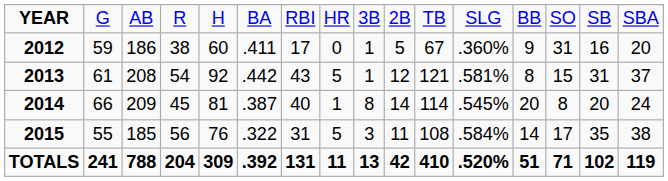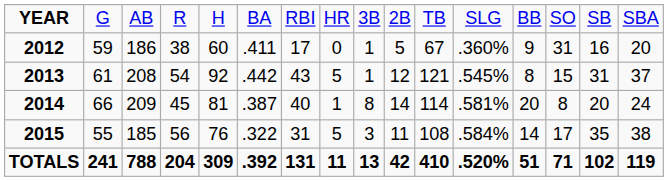 <table class="wikitable">
 <tr align=center>
 <td><strong>YEAR</strong></td>
 <td><a href='#'>G</a></td>
 <td><a href='#'>AB</a></td>
 <td><a href='#'>R</a></td>
 <td><a href='#'>H</a></td>
 <td><a href='#'>BA</a></td>
 <td><a href='#'>RBI</a></td>
 <td><a href='#'>HR</a></td>
 <td><a href='#'>3B</a></td>
 <td><a href='#'>2B</a></td>
 <td><a href='#'>TB</a></td>
 <td><a href='#'>SLG</a></td>
 <td><a href='#'>BB</a></td>
 <td><a href='#'>SO</a></td>
 <td><a href='#'>SB</a></td>
 <td><a href='#'>SBA</a></td>
 </tr>
 <tr align=center>
 <td><strong>2012</strong></td>
 <td>59</td>
 <td>186</td>
 <td>38</td>
 <td>60</td>
 <td>.411</td>
 <td>17</td>
 <td>0</td>
 <td>1</td>
 <td>5</td>
 <td>67</td>
 <td>.360%</td>
 <td>9</td>
 <td>31</td>
 <td>16</td>
 <td>20</td>
 </tr>
 <tr align=center>
 <td><strong>2013</strong></td>
 <td>61</td>
 <td>208</td>
 <td>54</td>
 <td>92</td>
 <td>.442</td>
 <td>43</td>
 <td>5</td>
 <td>1</td>
 <td>12</td>
 <td>121</td>
-<td>.581%</td>
+<td>.545%</td>
 <td>8</td>
 <td>15</td>
 <td>31</td>
 <td>37</td>
 </tr>
 <tr align=center>
 <td><strong>2014</strong></td>
 <td>66</td>
 <td>209</td>
 <td>45</td>
 <td>81</td>
 <td>.387</td>
 <td>40</td>
 <td>1</td>
 <td>8</td>
 <td>14</td>
 <td>114</td>
-<td>.545%</td>
+<td>.581%</td>
 <td>20</td>
 <td>8</td>
 <td>20</td>
 <td>24</td>
 </tr>
 <tr align=center>
 <td><strong>2015</strong></td>
 <td>55</td>
 <td>185</td>
 <td>56</td>
 <td>76</td>
 <td>.322</td>
 <td>31</td>
 <td>5</td>
 <td>3</td>
 <td>11</td>
 <td>108</td>
 <td>.584%</td>
 <td>14</td>
 <td>17</td>
 <td>35</td>
 <td>38</td>
 </tr>
 <tr align=center>
 <td><strong>TOTALS</strong></td>
 <td><strong>241</strong></td>
 <td><strong>788</strong></td>
 <td><strong>204</strong></td>
 <td><strong>309</strong></td>
 <td><strong>.392</strong></td>
 <td><strong>131</strong></td>
 <td><strong>11</strong></td>
 <td><strong>13</strong></td>
 <td><strong>42</strong></td>
 <td><strong>410</strong></td>
 <td><strong>.520%</strong></td>
 <td><strong>51</strong></td>
 <td><strong>71</strong></td>
 <td><strong>102</strong></td>
 <td><strong>119</strong></td>
 </tr>
 </table>
